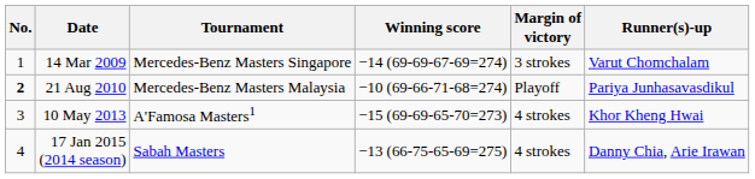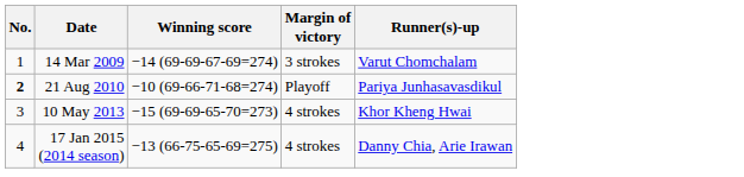 <table class="wikitable" style="font-size:95%;">
 <tr>
 <th>No.</th>
 <th>Date</th>
-<th>Tournament</th>
 <th>Winning score</th>
 <th>Margin of<br>victory</th>
 <th>Runner(s)-up</th>
 </tr>
 <tr>
 <td align=center>1</td>
 <td align=right>14 Mar <a href='#'>2009</a></td>
-<td>Mercedes-Benz Masters Singapore</td>
 <td>−14 (69-69-67-69=274)</td>
 <td>3 strokes</td>
 <td> <a href='#'>Varut Chomchalam</a></td>
 </tr>
 <tr>
 <td align=center><strong>2</strong></td>
 <td align=right>21 Aug <a href='#'>2010</a></td>
-<td>Mercedes-Benz Masters Malaysia</td>
 <td>−10 (69-66-71-68=274)</td>
 <td>Playoff</td>
 <td> <a href='#'>Pariya Junhasavasdikul</a></td>
 </tr>
 <tr>
 <td align=center>3</td>
 <td align=right>10 May <a href='#'>2013</a></td>
-<td>A'Famosa Masters<sup>1</sup></td>
 <td>−15 (69-69-65-70=273)</td>
 <td>4 strokes</td>
 <td> <a href='#'>Khor Kheng Hwai</a></td>
 </tr>
 <tr>
 <td align=center>4</td>
 <td align=right>17 Jan 2015<br>(<a href='#'>2014 season</a>)</td>
-<td><a href='#'>Sabah Masters</a></td>
 <td>−13 (66-75-65-69=275)</td>
 <td>4 strokes</td>
 <td> <a href='#'>Danny Chia</a>,  <a href='#'>Arie Irawan</a></td>
 </tr>
 </table>
